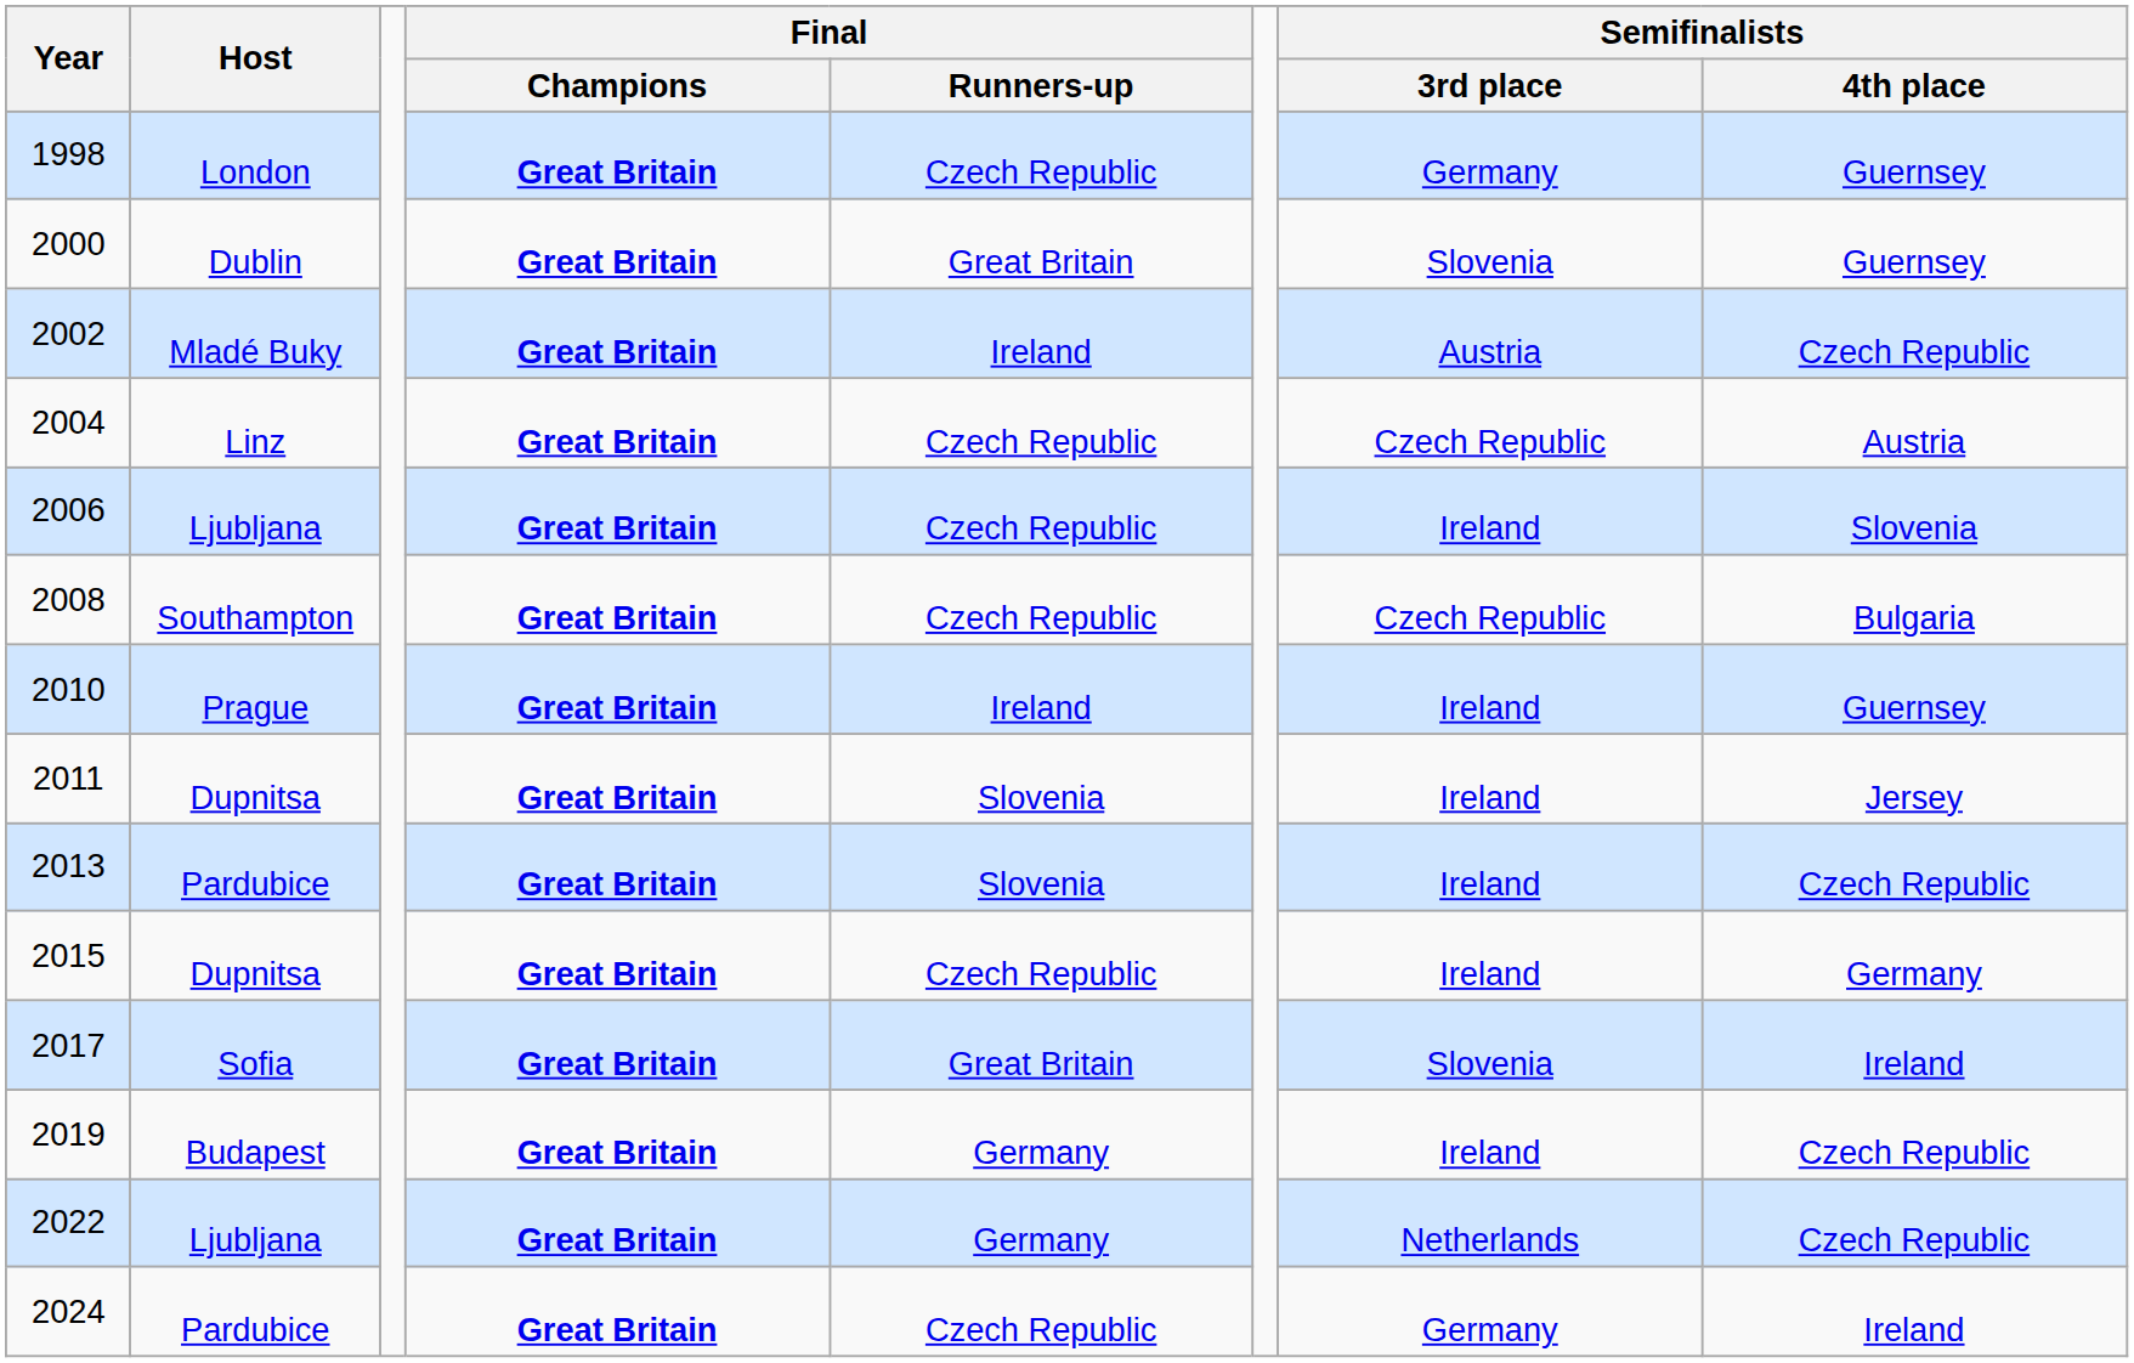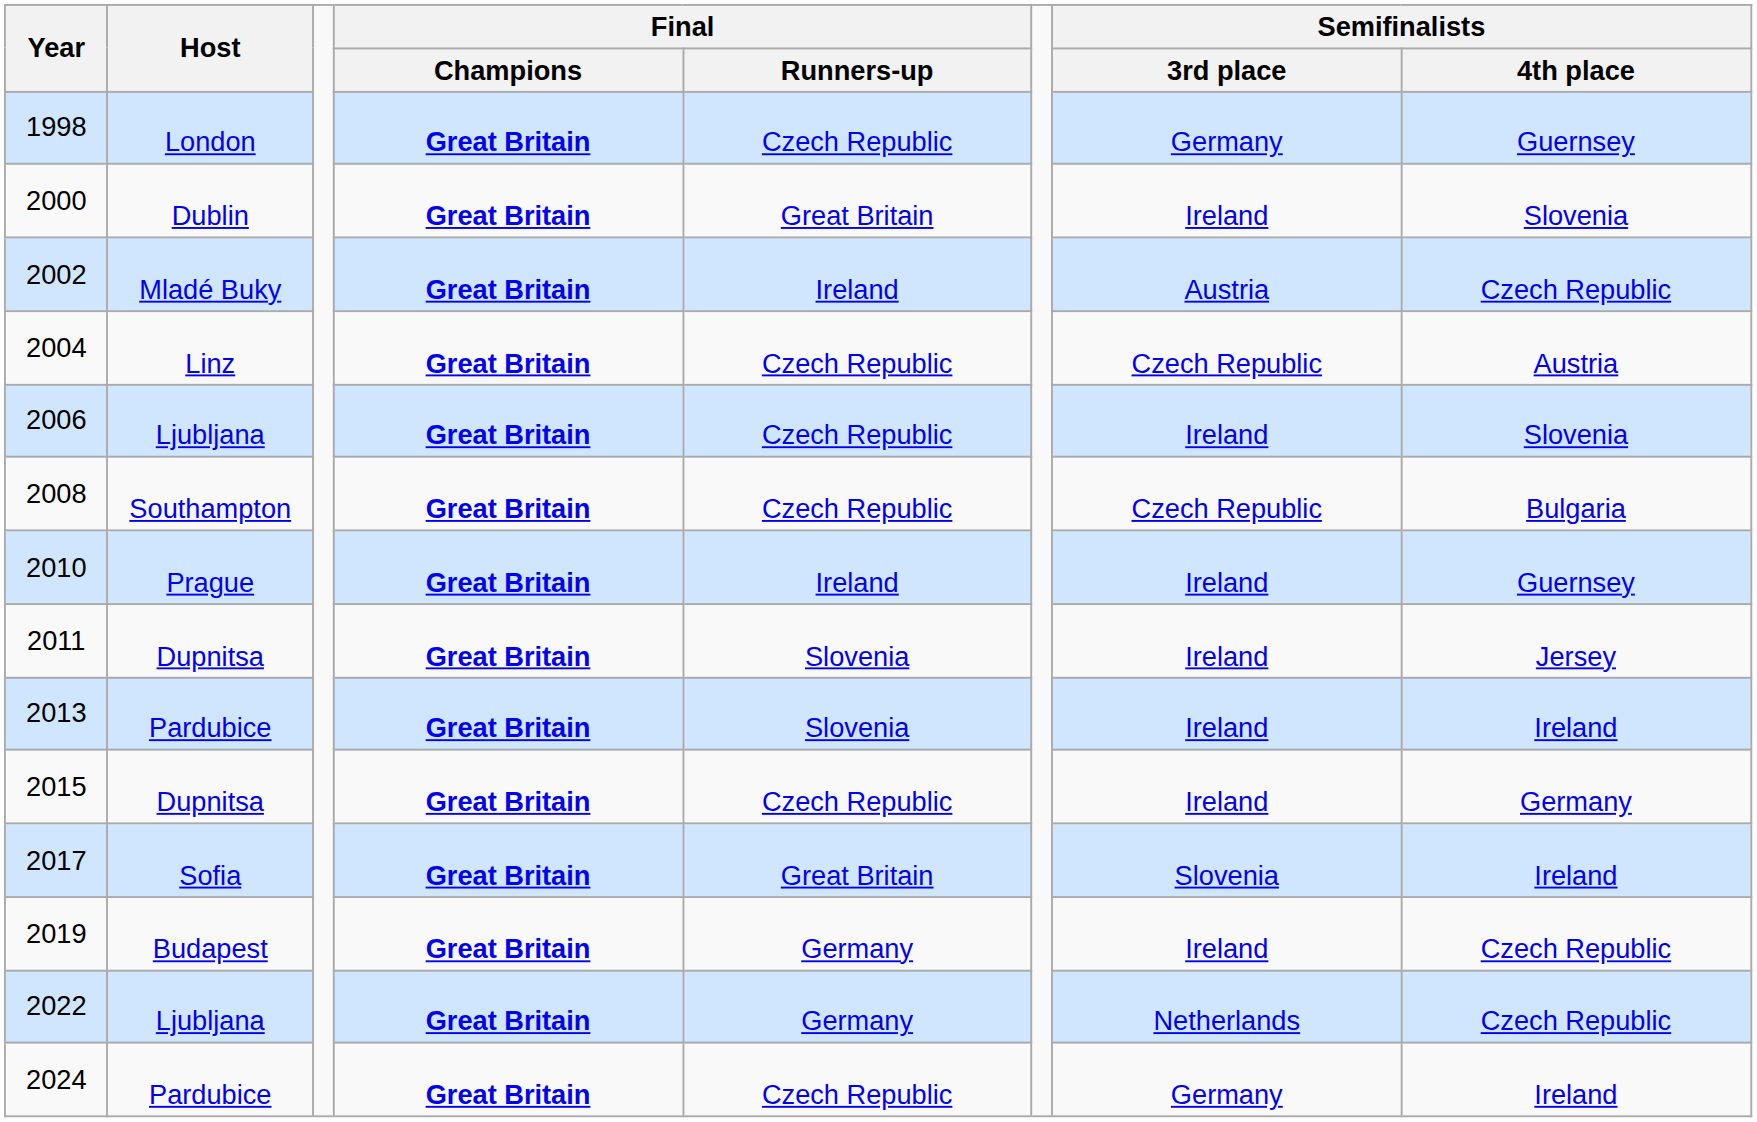 <table class="wikitable" style="font-size:90%; text-align: center;">
 <tr>
 <th rowspan=2 width=5%>Year</th>
 <th rowspan=2 width=10%>Host</th>
 <td rowspan="21" width="1%" style="border-top:none;border-bottom:none;"></td>
 <th colspan=2>Final</th>
 <td rowspan="21" width="1%" style="border-top:none;border-bottom:none;"></td>
 <th colspan=2>Semifinalists</th>
 </tr>
 <tr>
 <th width=17%>Champions</th>
 <th width=17%>Runners-up</th>
 <th width=17%>3rd place</th>
 <th width=17%>4th place</th>
 </tr>
 <tr style="background: #D0E6FF;">
 <td>1998</td>
 <td><br><a href='#'>London</a></td>
 <td><strong><br><a href='#'>Great Britain</a></strong></td>
 <td><br><a href='#'>Czech Republic</a></td>
 <td><br><a href='#'>Germany</a></td>
 <td><br><a href='#'>Guernsey</a></td>
 </tr>
 <tr>
 <td>2000</td>
 <td><br><a href='#'>Dublin</a></td>
 <td><strong><br><a href='#'>Great Britain</a></strong></td>
 <td><br><a href='#'>Great Britain</a></td>
+<td><br><a href='#'>Ireland</a></td>
 <td><br><a href='#'>Slovenia</a></td>
-<td><br><a href='#'>Guernsey</a></td>
 </tr>
 <tr style="background: #D0E6FF;">
 <td>2002</td>
 <td><br><a href='#'>Mladé Buky</a></td>
 <td><strong><br><a href='#'>Great Britain</a></strong></td>
 <td><br><a href='#'>Ireland</a></td>
 <td><br><a href='#'>Austria</a></td>
 <td><br><a href='#'>Czech Republic</a></td>
 </tr>
 <tr>
 <td>2004</td>
 <td><br><a href='#'>Linz</a></td>
 <td><strong><br><a href='#'>Great Britain</a> </strong></td>
 <td><br><a href='#'>Czech Republic</a></td>
 <td><br><a href='#'>Czech Republic</a></td>
 <td><br><a href='#'>Austria</a></td>
 </tr>
 <tr style="background: #D0E6FF;">
 <td>2006</td>
 <td><br><a href='#'>Ljubljana</a></td>
 <td><strong><br><a href='#'>Great Britain</a></strong></td>
 <td><br><a href='#'>Czech Republic</a></td>
 <td><br><a href='#'>Ireland</a></td>
 <td><br><a href='#'>Slovenia</a></td>
 </tr>
 <tr>
 <td>2008</td>
 <td><br><a href='#'>Southampton</a></td>
 <td><strong><br><a href='#'>Great Britain</a></strong></td>
 <td><br><a href='#'>Czech Republic</a></td>
 <td><br><a href='#'>Czech Republic</a></td>
 <td><br><a href='#'>Bulgaria</a></td>
 </tr>
 <tr style="background: #D0E6FF;">
 <td>2010</td>
 <td><br><a href='#'>Prague</a></td>
 <td><strong><br><a href='#'>Great Britain</a></strong></td>
 <td><br><a href='#'>Ireland</a></td>
 <td><br><a href='#'>Ireland</a></td>
 <td><br><a href='#'>Guernsey</a></td>
 </tr>
 <tr>
 <td>2011</td>
 <td><br><a href='#'>Dupnitsa</a></td>
 <td><strong><br><a href='#'>Great Britain</a></strong></td>
 <td><br><a href='#'>Slovenia</a></td>
 <td><br><a href='#'>Ireland</a></td>
 <td><br><a href='#'>Jersey</a></td>
 </tr>
 <tr style="background: #D0E6FF;">
 <td>2013</td>
 <td><br><a href='#'>Pardubice</a></td>
 <td><strong><br><a href='#'>Great Britain</a></strong></td>
 <td><br><a href='#'>Slovenia</a></td>
 <td><br><a href='#'>Ireland</a></td>
-<td><br><a href='#'>Czech Republic</a></td>
+<td><br><a href='#'>Ireland</a></td>
 </tr>
 <tr>
 <td>2015</td>
 <td><br><a href='#'>Dupnitsa</a></td>
 <td><strong><br><a href='#'>Great Britain</a></strong></td>
 <td><br><a href='#'>Czech Republic</a></td>
 <td><br><a href='#'>Ireland</a></td>
 <td><br><a href='#'>Germany</a></td>
 </tr>
 <tr style="background: #D0E6FF;">
 <td>2017</td>
 <td><br><a href='#'>Sofia</a></td>
 <td><strong><br><a href='#'>Great Britain</a></strong></td>
 <td><br><a href='#'>Great Britain</a></td>
 <td><br><a href='#'>Slovenia</a></td>
 <td><br><a href='#'>Ireland</a></td>
 </tr>
 <tr>
 <td>2019</td>
 <td><br><a href='#'>Budapest</a></td>
 <td><strong><br><a href='#'>Great Britain</a></strong></td>
 <td><br><a href='#'>Germany</a></td>
 <td><br><a href='#'>Ireland</a></td>
 <td><br><a href='#'>Czech Republic</a></td>
 </tr>
 <tr style="background: #D0E6FF;">
 <td>2022</td>
 <td><br><a href='#'>Ljubljana</a></td>
 <td><strong><br><a href='#'>Great Britain</a></strong></td>
 <td><br><a href='#'>Germany</a></td>
 <td><br><a href='#'>Netherlands</a></td>
 <td><br><a href='#'>Czech Republic</a></td>
 </tr>
 <tr>
 <td>2024</td>
 <td><br><a href='#'>Pardubice</a></td>
 <td><strong><br><a href='#'>Great Britain</a></strong></td>
 <td><br><a href='#'>Czech Republic</a></td>
 <td><br><a href='#'>Germany</a></td>
 <td><br><a href='#'>Ireland</a></td>
 </tr>
 </table>
